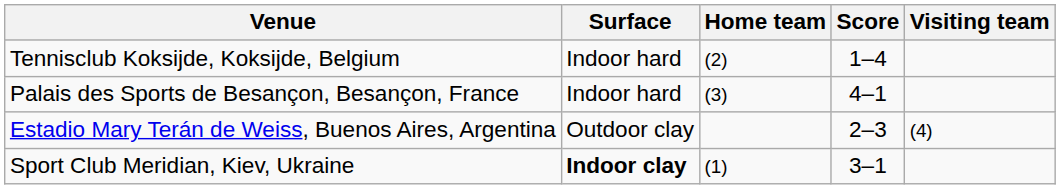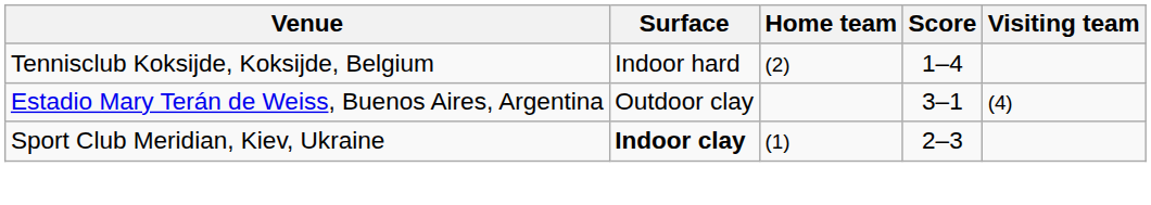 <table class=wikitable style="border:1px solid #AAAAAA;">
 <tr>
 <th>Venue</th>
 <th>Surface</th>
 <th>Home team</th>
 <th>Score</th>
 <th>Visiting team</th>
 </tr>
 <tr>
 <td>Tennisclub Koksijde, Koksijde, Belgium</td>
 <td>Indoor hard</td>
 <td> <small>(2)</small></td>
 <td align=center>1–4</td>
 <td><strong></strong></td>
 </tr>
 <tr>
-<td>Palais des Sports de Besançon, Besançon, France</td>
-<td>Indoor hard</td>
-<td><strong></strong> <small>(3)</small></td>
-<td align=center>4–1</td>
-<td></td>
-</tr>
-<tr>
 <td><a href='#'>Estadio Mary Terán de Weiss</a>, Buenos Aires, Argentina</td>
 <td>Outdoor clay</td>
 <td><strong></strong></td>
-<td align=center>2–3</td>
+<td align=center>3–1</td>
 <td> <small>(4)</small></td>
 </tr>
 <tr>
 <td>Sport Club Meridian, Kiev, Ukraine</td>
 <td><strong>Indoor clay</strong></td>
 <td> <small>(1)</small></td>
-<td align=center>3–1</td>
+<td align=center>2–3</td>
 <td><strong></strong></td>
 </tr>
 </table>
